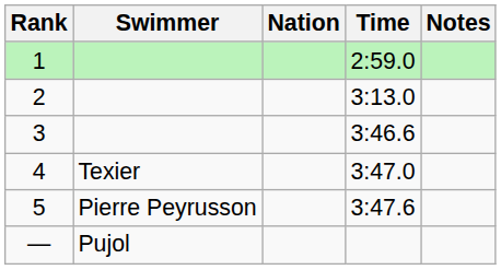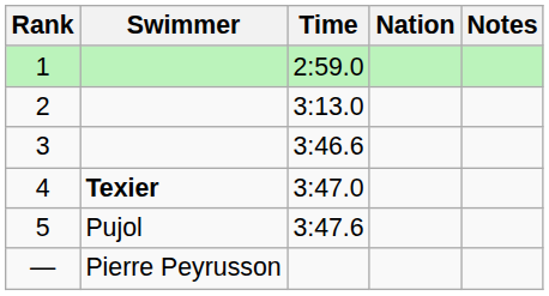 <table class="wikitable sortable" style="text-align:center">
 <tr>
 <th>Rank</th>
 <th>Swimmer</th>
+<th>Time</th>
 <th>Nation</th>
-<th>Time</th>
 <th>Notes</th>
 </tr>
 <tr style="background:#bbf3bb;">
 <td>1</td>
 <td align=left></td>
+<td>2:59.0</td>
 <td align=left></td>
-<td>2:59.0</td>
 <td></td>
 </tr>
 <tr>
 <td>2</td>
 <td align=left></td>
+<td>3:13.0</td>
 <td align=left></td>
-<td>3:13.0</td>
 <td></td>
 </tr>
 <tr>
 <td>3</td>
 <td align=left></td>
+<td>3:46.6</td>
 <td align=left></td>
-<td>3:46.6</td>
 <td></td>
 </tr>
 <tr>
 <td>4</td>
-<td align=left>Texier</td>
+<td align=left><strong>Texier</strong></td>
+<td>3:47.0</td>
 <td align=left></td>
-<td>3:47.0</td>
 <td></td>
 </tr>
 <tr>
 <td>5</td>
-<td align=left>Pierre Peyrusson</td>
+<td align=left>Pujol</td>
+<td>3:47.6</td>
 <td align=left></td>
-<td>3:47.6</td>
 <td></td>
 </tr>
 <tr>
 <td data-sort-value=6>—</td>
-<td align=left>Pujol</td>
+<td align=left>Pierre Peyrusson</td>
+<td></td>
 <td align=left></td>
-<td></td>
 <td></td>
 </tr>
 </table>
